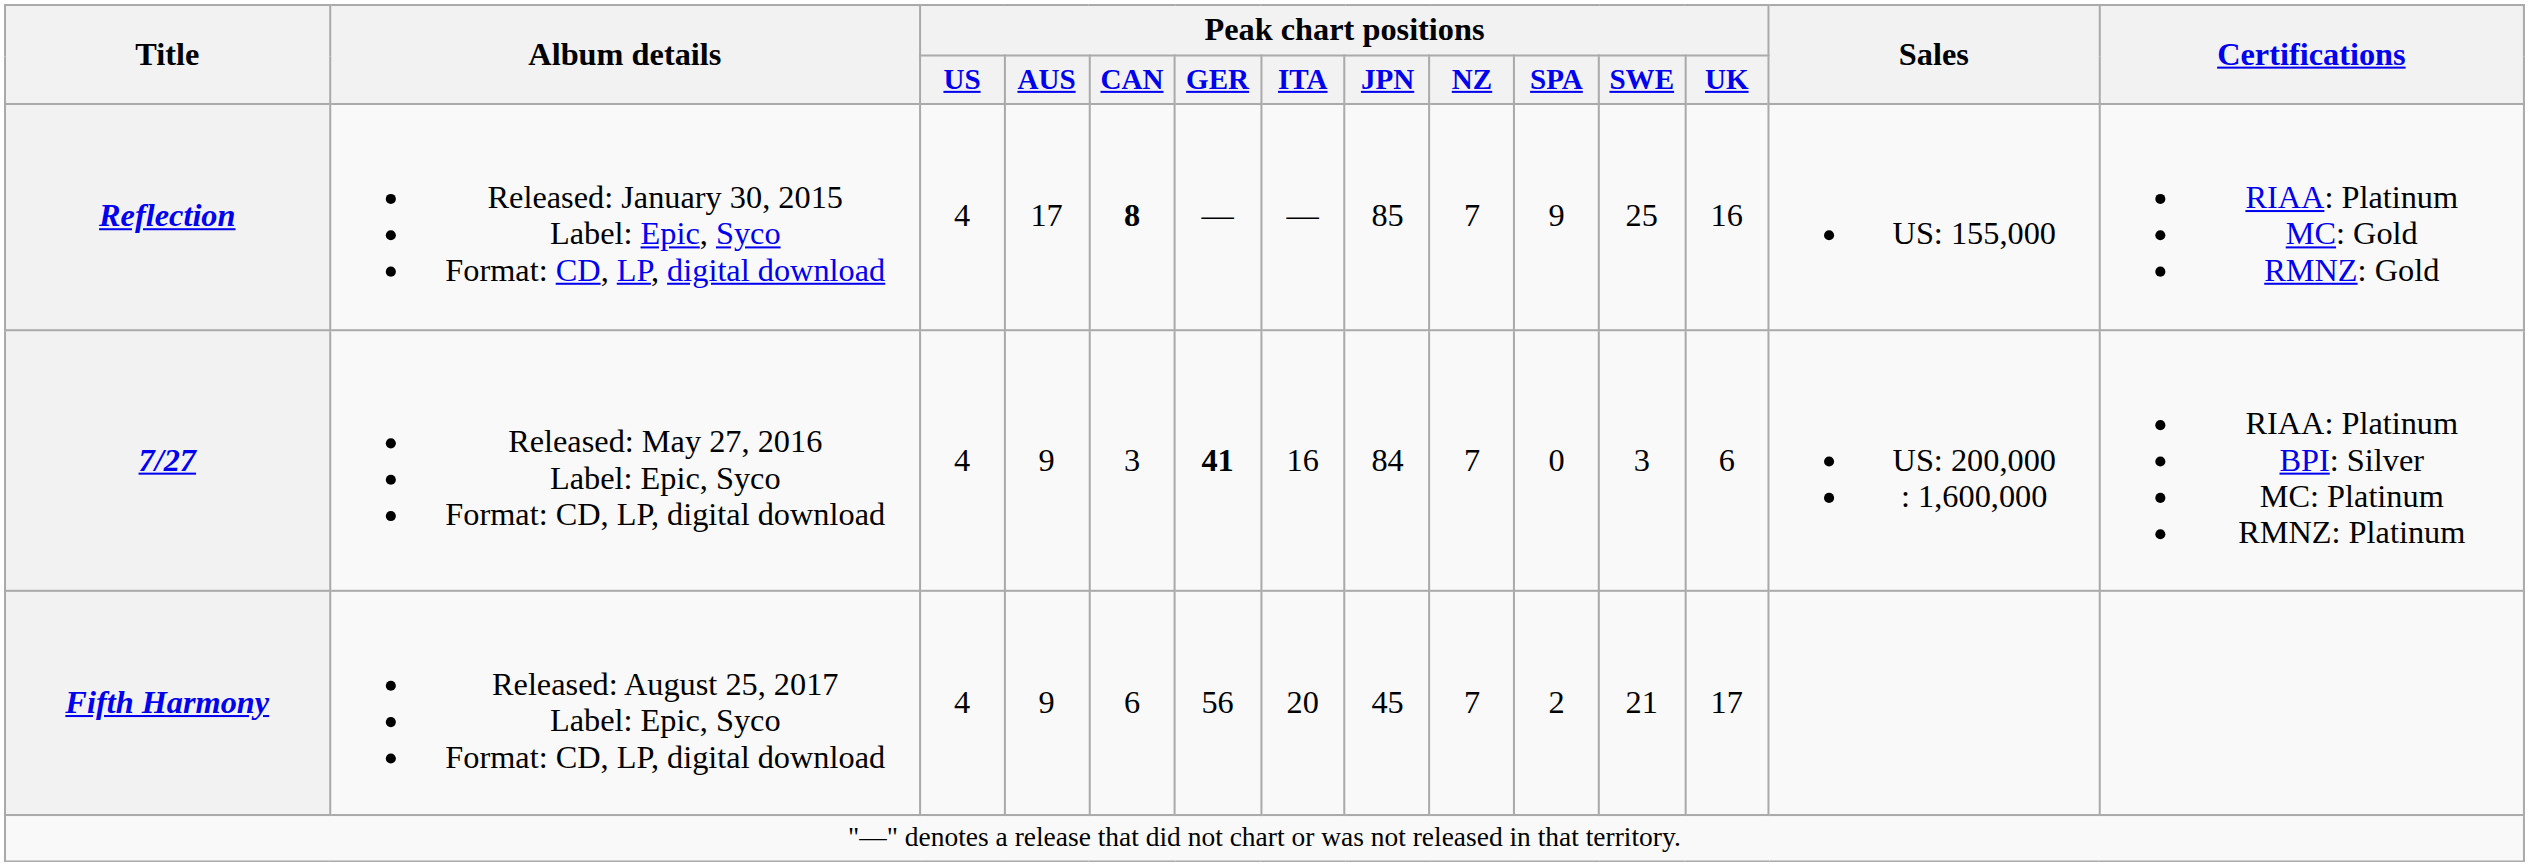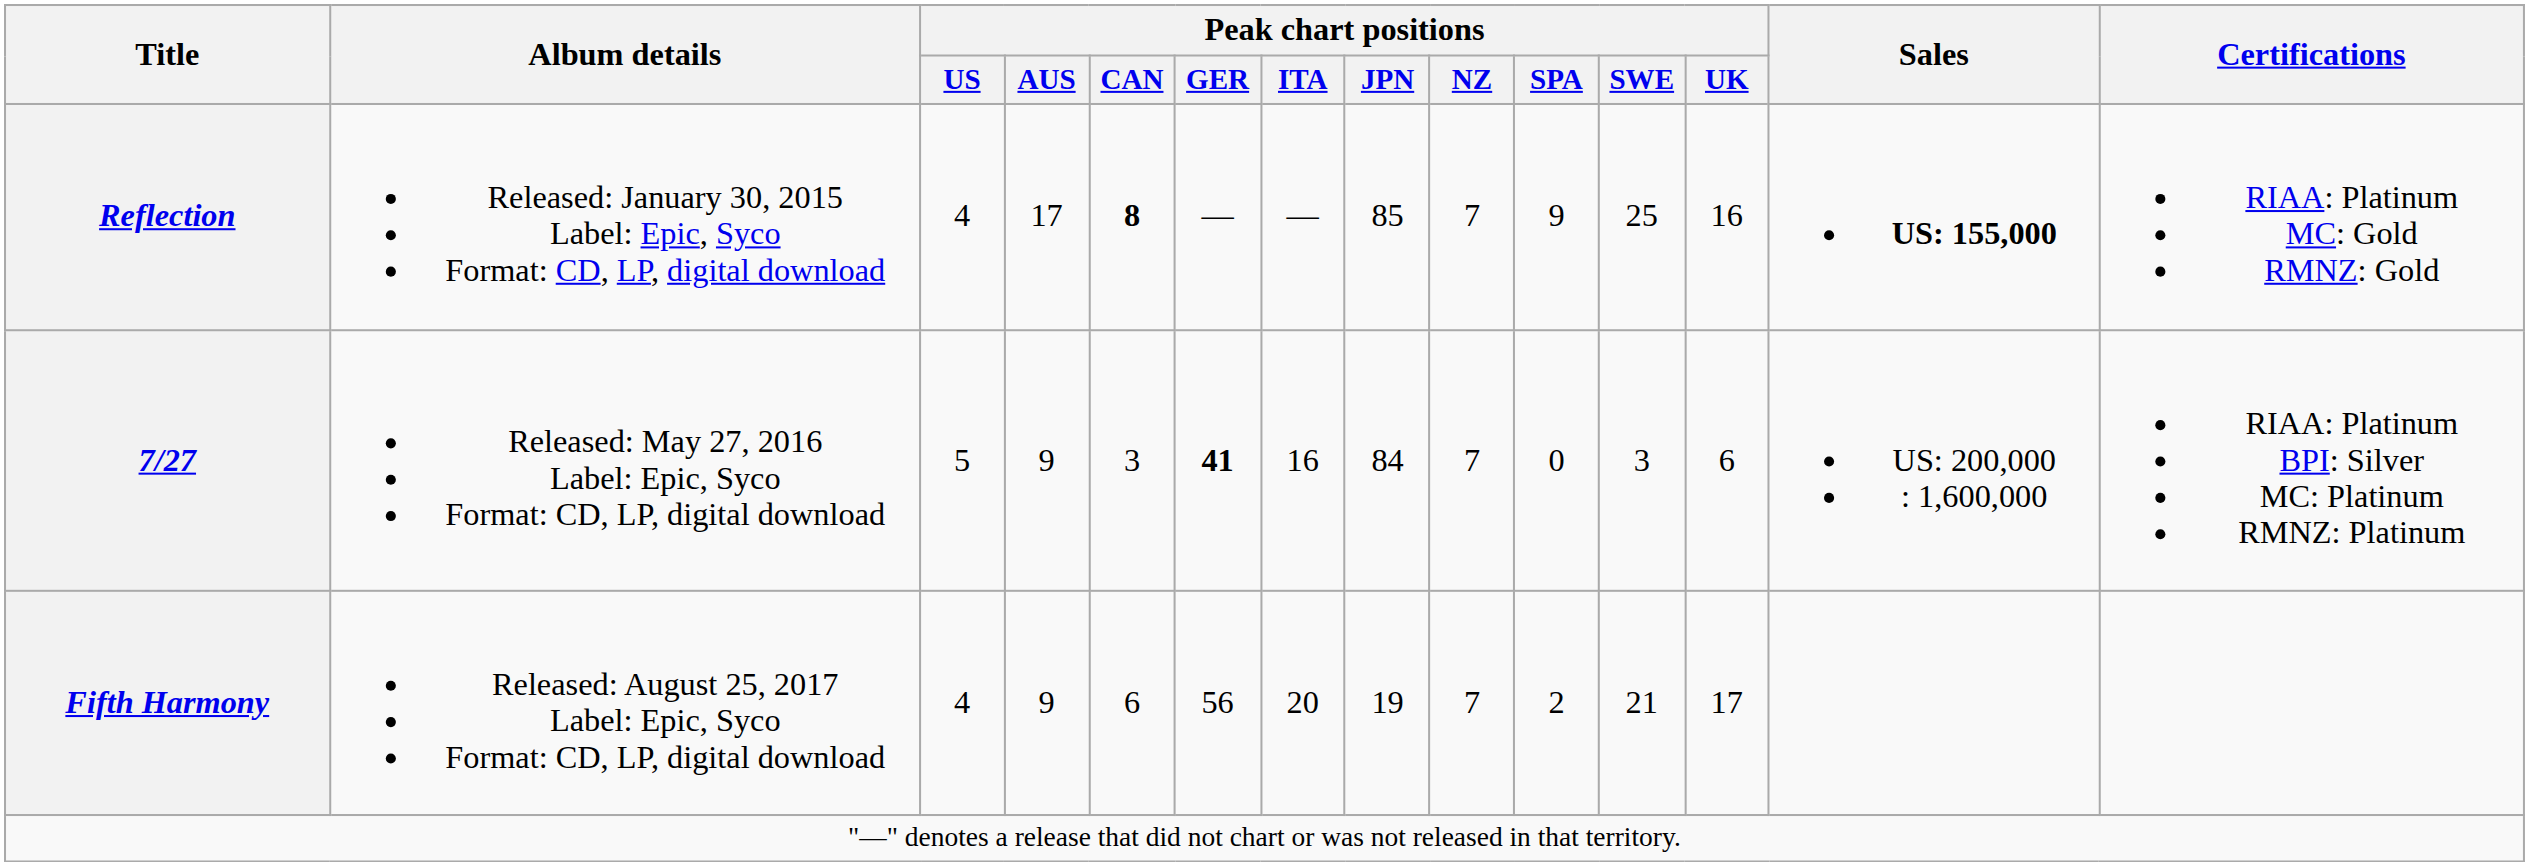 <table class="wikitable plainrowheaders" style="text-align:center;">
 <tr>
 <th scope="col" rowspan="2" style="width:10em;">Title</th>
 <th scope="col" rowspan="2" style="width:18.7em;">Album details</th>
 <th scope="col" colspan="10">Peak chart positions</th>
 <th scope="col" rowspan="2" style="width:10em;">Sales</th>
 <th scope="col" rowspan="2" style="width:13.2em;"><a href='#'>Certifications</a></th>
 </tr>
 <tr>
 <th scope="col" style="width:2.5em;font-size:90%;"><a href='#'>US</a><br></th>
 <th scope="col" style="width:2.5em;font-size:90%;"><a href='#'>AUS</a><br></th>
 <th scope="col" style="width:2.5em;font-size:90%;"><a href='#'>CAN</a><br></th>
 <th scope="col" style="width:2.5em;font-size:90%;"><a href='#'>GER</a><br></th>
 <th scope="col" style="width:2.5em;font-size:90%;"><a href='#'>ITA</a><br></th>
 <th scope="col" style="width:2.5em;font-size:90%;"><a href='#'>JPN</a><br></th>
 <th scope="col" style="width:2.5em;font-size:90%;"><a href='#'>NZ</a><br></th>
 <th scope="col" style="width:2.5em;font-size:90%;"><a href='#'>SPA</a><br></th>
 <th scope="col" style="width:2.5em;font-size:90%;"><a href='#'>SWE</a><br></th>
 <th scope="col" style="width:2.5em;font-size:90%;"><a href='#'>UK</a><br></th>
 </tr>
 <tr>
 <th scope="row"><em><a href='#'>Reflection</a></em></th>
 <td><br><ul><li>Released: January 30, 2015</li><li>Label: <a href='#'>Epic</a>, <a href='#'>Syco</a></li><li>Format: <a href='#'>CD</a>, <a href='#'>LP</a>, <a href='#'>digital download</a></li></ul></td>
 <td>4</td>
 <td>17</td>
 <td><strong>8</strong></td>
 <td>—</td>
 <td>—</td>
 <td>85</td>
 <td>7</td>
 <td>9</td>
 <td>25</td>
 <td>16</td>
-<td><br><ul><li>US: 155,000</li></ul></td>
+<td><strong><br><ul><li>US: 155,000</li></ul></strong></td>
 <td><br><ul><li><a href='#'>RIAA</a>: Platinum</li><li><a href='#'>MC</a>: Gold</li><li><a href='#'>RMNZ</a>: Gold</li></ul></td>
 </tr>
 <tr>
 <th scope="row"><em><a href='#'>7/27</a></em></th>
 <td><br><ul><li>Released: May 27, 2016</li><li>Label: Epic, Syco</li><li>Format: CD, LP, digital download</li></ul></td>
-<td>4</td>
+<td>5</td>
 <td>9</td>
 <td>3</td>
 <td><strong>41</strong></td>
 <td>16</td>
 <td>84</td>
 <td>7</td>
 <td>0</td>
 <td>3</td>
 <td>6</td>
 <td><br><ul><li>US: 200,000</li><li>: 1,600,000</li></ul></td>
 <td><br><ul><li>RIAA: Platinum</li><li><a href='#'>BPI</a>: Silver</li><li>MC: Platinum</li><li>RMNZ: Platinum</li></ul></td>
 </tr>
 <tr>
 <th scope="row"><em><a href='#'>Fifth Harmony</a></em></th>
 <td><br><ul><li>Released: August 25, 2017</li><li>Label: Epic, Syco</li><li>Format: CD, LP, digital download</li></ul></td>
 <td>4</td>
 <td>9</td>
 <td>6</td>
 <td>56</td>
 <td>20</td>
-<td>45</td>
+<td>19</td>
 <td>7</td>
 <td>2</td>
 <td>21</td>
 <td>17</td>
 <td></td>
 <td></td>
 </tr>
 <tr>
 <td colspan="20" style="font-size:85%">"—" denotes a release that did not chart or was not released in that territory.</td>
 </tr>
 </table>
